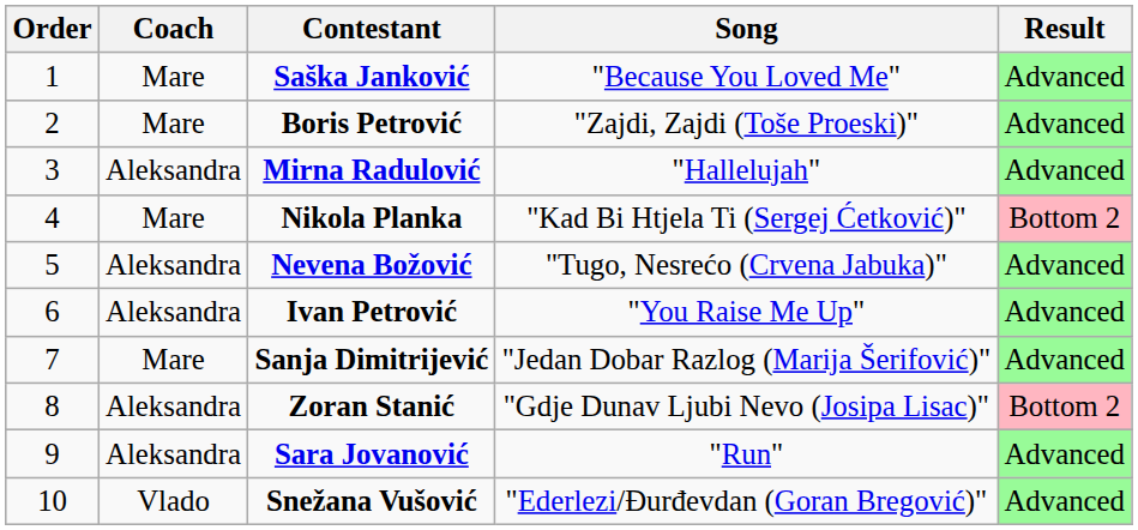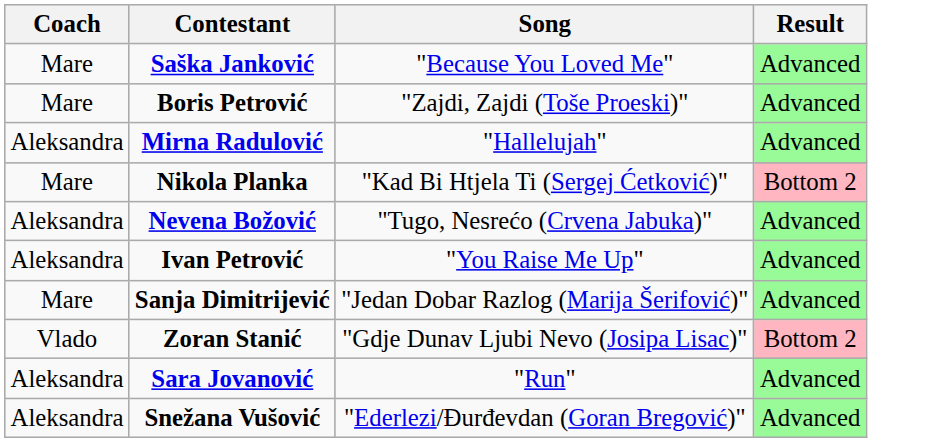 <table class="wikitable sortable" style="text-align: center; width: auto;">
 <tr>
-<th>Order</th>
 <th>Coach</th>
 <th>Contestant</th>
 <th>Song</th>
 <th>Result</th>
 </tr>
 <tr>
-<td>1</td>
 <td>Mare</td>
 <td><strong><a href='#'>Saška Janković</a></strong></td>
 <td>"<a href='#'>Because You Loved Me</a>"</td>
 <td style="background:palegreen;">Advanced</td>
 </tr>
 <tr>
-<td>2</td>
 <td>Mare</td>
 <td><strong>Boris Petrović</strong></td>
 <td>"Zajdi, Zajdi (<a href='#'>Toše Proeski</a>)"</td>
 <td style="background:palegreen;">Advanced</td>
 </tr>
 <tr>
-<td>3</td>
 <td>Aleksandra</td>
 <td><strong><a href='#'>Mirna Radulović</a></strong></td>
 <td>"<a href='#'>Hallelujah</a>"</td>
 <td style="background:palegreen;">Advanced</td>
 </tr>
 <tr>
-<td>4</td>
 <td>Mare</td>
 <td><strong>Nikola Planka</strong></td>
 <td>"Kad Bi Htjela Ti (<a href='#'>Sergej Ćetković</a>)"</td>
 <td style="background:lightpink;">Bottom 2</td>
 </tr>
 <tr>
-<td>5</td>
 <td>Aleksandra</td>
 <td><strong><a href='#'>Nevena Božović</a></strong></td>
 <td>"Tugo, Nesrećo (<a href='#'>Crvena Jabuka</a>)"</td>
 <td style="background:palegreen;">Advanced</td>
 </tr>
 <tr>
-<td>6</td>
 <td>Aleksandra</td>
 <td><strong>Ivan Petrović</strong></td>
 <td>"<a href='#'>You Raise Me Up</a>"</td>
 <td style="background:palegreen;">Advanced</td>
 </tr>
 <tr>
-<td>7</td>
 <td>Mare</td>
 <td><strong>Sanja Dimitrijević</strong></td>
 <td>"Jedan Dobar Razlog (<a href='#'>Marija Šerifović</a>)"</td>
 <td style="background:palegreen;">Advanced</td>
 </tr>
 <tr>
-<td>8</td>
-<td>Aleksandra</td>
+<td>Vlado</td>
 <td><strong>Zoran Stanić</strong></td>
 <td>"Gdje Dunav Ljubi Nevo (<a href='#'>Josipa Lisac</a>)"</td>
 <td style="background:lightpink">Bottom 2</td>
 </tr>
 <tr>
-<td>9</td>
 <td>Aleksandra</td>
 <td><strong><a href='#'>Sara Jovanović</a></strong></td>
 <td>"<a href='#'>Run</a>"</td>
 <td style="background:palegreen;">Advanced</td>
 </tr>
 <tr>
-<td>10</td>
-<td>Vlado</td>
+<td>Aleksandra</td>
 <td><strong>Snežana Vušović</strong></td>
 <td>"<a href='#'>Ederlezi</a>/Đurđevdan (<a href='#'>Goran Bregović</a>)"</td>
 <td style="background:palegreen;">Advanced</td>
 </tr>
 </table>
